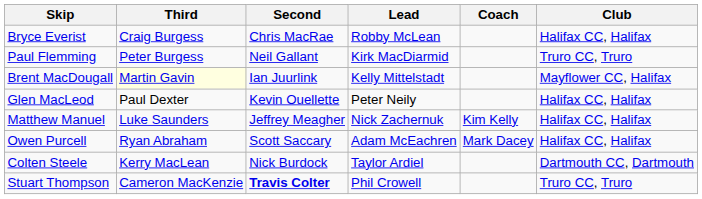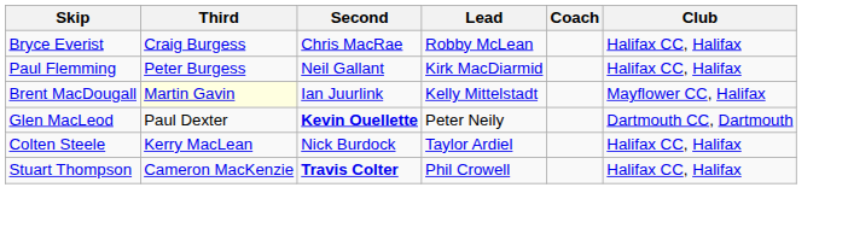 <table class="wikitable">
 <tr>
 <th scope="col">Skip</th>
 <th scope="col">Third</th>
 <th scope="col">Second</th>
 <th scope="col">Lead</th>
 <th scope="col">Coach</th>
 <th scope="col">Club</th>
 </tr>
 <tr>
 <td><a href='#'>Bryce Everist</a></td>
 <td><a href='#'>Craig Burgess</a></td>
 <td><a href='#'>Chris MacRae</a></td>
 <td><a href='#'>Robby McLean</a></td>
 <td></td>
 <td><a href='#'>Halifax CC</a>, <a href='#'>Halifax</a></td>
 </tr>
 <tr>
 <td><a href='#'>Paul Flemming</a></td>
 <td><a href='#'>Peter Burgess</a></td>
 <td><a href='#'>Neil Gallant</a></td>
 <td><a href='#'>Kirk MacDiarmid</a></td>
 <td></td>
-<td><a href='#'>Truro CC</a>, <a href='#'>Truro</a></td>
+<td><a href='#'>Halifax CC</a>, <a href='#'>Halifax</a></td>
 </tr>
 <tr>
 <td><a href='#'>Brent MacDougall</a></td>
 <td style="background: lightyellow;"><a href='#'>Martin Gavin</a></td>
 <td><a href='#'>Ian Juurlink</a></td>
 <td><a href='#'>Kelly Mittelstadt</a></td>
 <td></td>
 <td><a href='#'>Mayflower CC</a>, <a href='#'>Halifax</a></td>
 </tr>
 <tr>
 <td><a href='#'>Glen MacLeod</a></td>
 <td>Paul Dexter</td>
-<td><a href='#'>Kevin Ouellette</a></td>
+<td><strong><a href='#'>Kevin Ouellette</a></strong></td>
 <td>Peter Neily</td>
 <td></td>
-<td><a href='#'>Halifax CC</a>, <a href='#'>Halifax</a></td>
-</tr>
-<tr>
-<td><a href='#'>Matthew Manuel</a></td>
-<td><a href='#'>Luke Saunders</a></td>
-<td><a href='#'>Jeffrey Meagher</a></td>
-<td><a href='#'>Nick Zachernuk</a></td>
-<td><a href='#'>Kim Kelly</a></td>
-<td><a href='#'>Halifax CC</a>, <a href='#'>Halifax</a></td>
-</tr>
-<tr>
-<td><a href='#'>Owen Purcell</a></td>
-<td><a href='#'>Ryan Abraham</a></td>
-<td><a href='#'>Scott Saccary</a></td>
-<td><a href='#'>Adam McEachren</a></td>
-<td><a href='#'>Mark Dacey</a></td>
-<td><a href='#'>Halifax CC</a>, <a href='#'>Halifax</a></td>
+<td><a href='#'>Dartmouth CC</a>, <a href='#'>Dartmouth</a></td>
 </tr>
 <tr>
 <td><a href='#'>Colten Steele</a></td>
 <td><a href='#'>Kerry MacLean</a></td>
 <td><a href='#'>Nick Burdock</a></td>
 <td><a href='#'>Taylor Ardiel</a></td>
 <td></td>
-<td><a href='#'>Dartmouth CC</a>, <a href='#'>Dartmouth</a></td>
+<td><a href='#'>Halifax CC</a>, <a href='#'>Halifax</a></td>
 </tr>
 <tr>
 <td><a href='#'>Stuart Thompson</a></td>
 <td><a href='#'>Cameron MacKenzie</a></td>
 <td><strong><a href='#'>Travis Colter</a></strong></td>
 <td><a href='#'>Phil Crowell</a></td>
 <td></td>
-<td><a href='#'>Truro CC</a>, <a href='#'>Truro</a></td>
+<td><a href='#'>Halifax CC</a>, <a href='#'>Halifax</a></td>
 </tr>
 </table>
